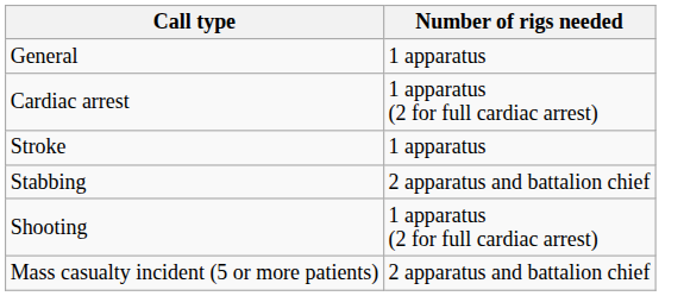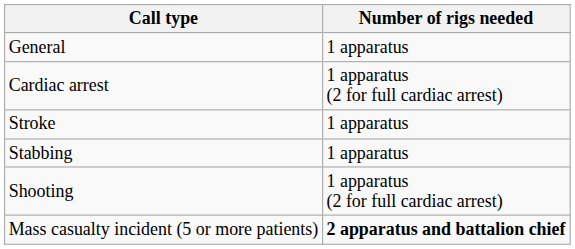 <table class="wikitable">
 <tr>
 <th>Call type</th>
 <th>Number of rigs needed</th>
 </tr>
 <tr>
 <td>General</td>
 <td>1 apparatus</td>
 </tr>
 <tr>
 <td>Cardiac arrest</td>
 <td>1 apparatus<br>(2 for full cardiac  arrest)</td>
 </tr>
 <tr>
 <td>Stroke</td>
 <td>1 apparatus</td>
 </tr>
 <tr>
 <td>Stabbing</td>
-<td>2 apparatus and battalion chief</td>
+<td>1 apparatus</td>
 </tr>
 <tr>
 <td>Shooting</td>
 <td>1 apparatus<br>(2 for full cardiac  arrest)</td>
 </tr>
 <tr>
 <td>Mass casualty incident (5 or more patients)</td>
-<td>2 apparatus and battalion chief</td>
+<td><strong>2 apparatus and battalion chief</strong></td>
 </tr>
 </table>
